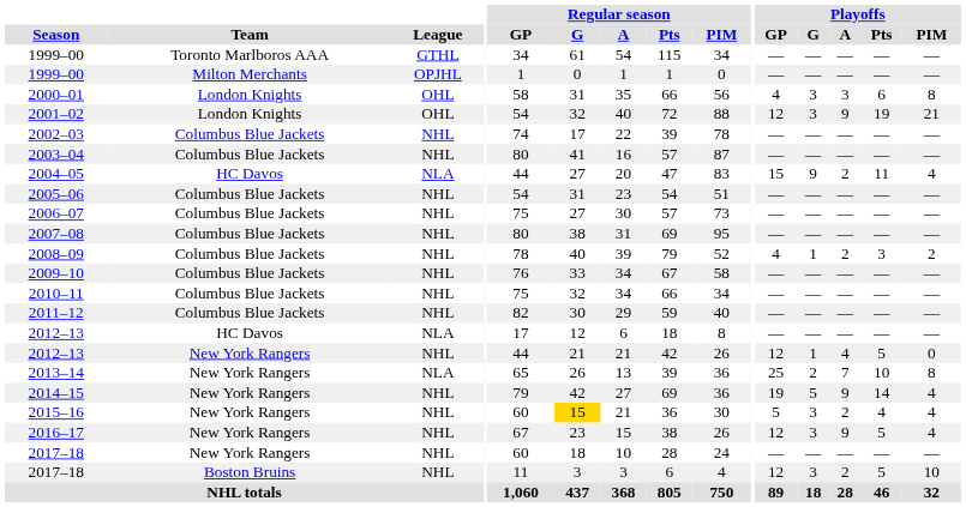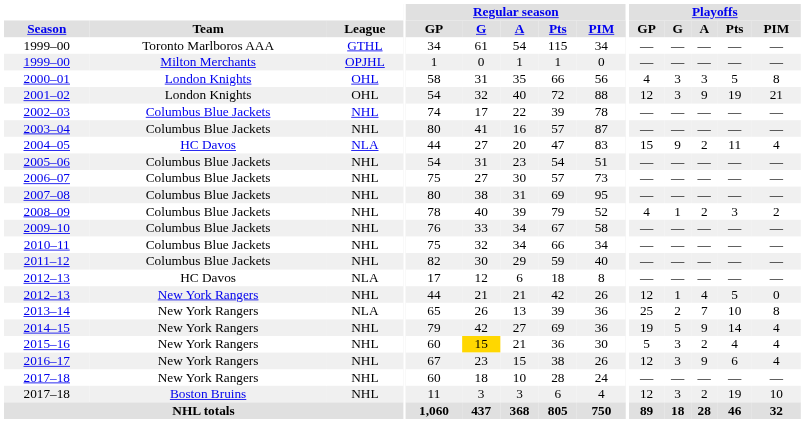 <table border="0" cellpadding="1" cellspacing="0" style="text-align:center; width:60em">
 <tr bgcolor="#e0e0e0">
 <th colspan="3" bgcolor="#ffffff"></th>
 <th rowspan="100" bgcolor="#ffffff"></th>
 <th colspan="5"><a href='#'>Regular season</a></th>
 <th rowspan="100" bgcolor="#ffffff"></th>
 <th colspan="5"><a href='#'>Playoffs</a></th>
 </tr>
 <tr bgcolor="#e0e0e0">
 <th><a href='#'>Season</a></th>
 <th>Team</th>
 <th>League</th>
 <th>GP</th>
 <th><a href='#'>G</a></th>
 <th><a href='#'>A</a></th>
 <th><a href='#'>Pts</a></th>
 <th><a href='#'>PIM</a></th>
 <th>GP</th>
 <th>G</th>
 <th>A</th>
 <th>Pts</th>
 <th>PIM</th>
 </tr>
 <tr>
 <td>1999–00</td>
 <td>Toronto Marlboros AAA</td>
 <td><a href='#'>GTHL</a></td>
 <td>34</td>
 <td>61</td>
 <td>54</td>
 <td>115</td>
 <td>34</td>
 <td>—</td>
 <td>—</td>
 <td>—</td>
 <td>—</td>
 <td>—</td>
 </tr>
 <tr bgcolor="#f0f0f0">
 <td><a href='#'>1999–00</a></td>
 <td><a href='#'>Milton Merchants</a></td>
 <td><a href='#'>OPJHL</a></td>
 <td>1</td>
 <td>0</td>
 <td>1</td>
 <td>1</td>
 <td>0</td>
 <td>—</td>
 <td>—</td>
 <td>—</td>
 <td>—</td>
 <td>—</td>
 </tr>
 <tr>
 <td><a href='#'>2000–01</a></td>
 <td><a href='#'>London Knights</a></td>
 <td><a href='#'>OHL</a></td>
 <td>58</td>
 <td>31</td>
 <td>35</td>
 <td>66</td>
 <td>56</td>
 <td>4</td>
 <td>3</td>
 <td>3</td>
-<td>6</td>
+<td>5</td>
 <td>8</td>
 </tr>
 <tr bgcolor="#f0f0f0">
 <td><a href='#'>2001–02</a></td>
 <td>London Knights</td>
 <td>OHL</td>
 <td>54</td>
 <td>32</td>
 <td>40</td>
 <td>72</td>
 <td>88</td>
 <td>12</td>
 <td>3</td>
 <td>9</td>
 <td>19</td>
 <td>21</td>
 </tr>
 <tr>
 <td><a href='#'>2002–03</a></td>
 <td><a href='#'>Columbus Blue Jackets</a></td>
 <td><a href='#'>NHL</a></td>
 <td>74</td>
 <td>17</td>
 <td>22</td>
 <td>39</td>
 <td>78</td>
 <td>—</td>
 <td>—</td>
 <td>—</td>
 <td>—</td>
 <td>—</td>
 </tr>
 <tr bgcolor="#f0f0f0">
 <td><a href='#'>2003–04</a></td>
 <td>Columbus Blue Jackets</td>
 <td>NHL</td>
 <td>80</td>
 <td>41</td>
 <td>16</td>
 <td>57</td>
 <td>87</td>
 <td>—</td>
 <td>—</td>
 <td>—</td>
 <td>—</td>
 <td>—</td>
 </tr>
 <tr>
 <td><a href='#'>2004–05</a></td>
 <td><a href='#'>HC Davos</a></td>
 <td><a href='#'>NLA</a></td>
 <td>44</td>
 <td>27</td>
 <td>20</td>
 <td>47</td>
 <td>83</td>
 <td>15</td>
 <td>9</td>
 <td>2</td>
 <td>11</td>
 <td>4</td>
 </tr>
 <tr bgcolor="#f0f0f0">
 <td><a href='#'>2005–06</a></td>
 <td>Columbus Blue Jackets</td>
 <td>NHL</td>
 <td>54</td>
 <td>31</td>
 <td>23</td>
 <td>54</td>
 <td>51</td>
 <td>—</td>
 <td>—</td>
 <td>—</td>
 <td>—</td>
 <td>—</td>
 </tr>
 <tr>
 <td><a href='#'>2006–07</a></td>
 <td>Columbus Blue Jackets</td>
 <td>NHL</td>
 <td>75</td>
 <td>27</td>
 <td>30</td>
 <td>57</td>
 <td>73</td>
 <td>—</td>
 <td>—</td>
 <td>—</td>
 <td>—</td>
 <td>—</td>
 </tr>
 <tr bgcolor="#f0f0f0">
 <td><a href='#'>2007–08</a></td>
 <td>Columbus Blue Jackets</td>
 <td>NHL</td>
 <td>80</td>
 <td>38</td>
 <td>31</td>
 <td>69</td>
 <td>95</td>
 <td>—</td>
 <td>—</td>
 <td>—</td>
 <td>—</td>
 <td>—</td>
 </tr>
 <tr>
 <td><a href='#'>2008–09</a></td>
 <td>Columbus Blue Jackets</td>
 <td>NHL</td>
 <td>78</td>
 <td>40</td>
 <td>39</td>
 <td>79</td>
 <td>52</td>
 <td>4</td>
 <td>1</td>
 <td>2</td>
 <td>3</td>
 <td>2</td>
 </tr>
 <tr bgcolor="#f0f0f0">
 <td><a href='#'>2009–10</a></td>
 <td>Columbus Blue Jackets</td>
 <td>NHL</td>
 <td>76</td>
 <td>33</td>
 <td>34</td>
 <td>67</td>
 <td>58</td>
 <td>—</td>
 <td>—</td>
 <td>—</td>
 <td>—</td>
 <td>—</td>
 </tr>
 <tr>
 <td><a href='#'>2010–11</a></td>
 <td>Columbus Blue Jackets</td>
 <td>NHL</td>
 <td>75</td>
 <td>32</td>
 <td>34</td>
 <td>66</td>
 <td>34</td>
 <td>—</td>
 <td>—</td>
 <td>—</td>
 <td>—</td>
 <td>—</td>
 </tr>
 <tr bgcolor="#f0f0f0">
 <td><a href='#'>2011–12</a></td>
 <td>Columbus Blue Jackets</td>
 <td>NHL</td>
 <td>82</td>
 <td>30</td>
 <td>29</td>
 <td>59</td>
 <td>40</td>
 <td>—</td>
 <td>—</td>
 <td>—</td>
 <td>—</td>
 <td>—</td>
 </tr>
 <tr>
 <td><a href='#'>2012–13</a></td>
 <td>HC Davos</td>
 <td>NLA</td>
 <td>17</td>
 <td>12</td>
 <td>6</td>
 <td>18</td>
 <td>8</td>
 <td>—</td>
 <td>—</td>
 <td>—</td>
 <td>—</td>
 <td>—</td>
 </tr>
 <tr bgcolor="#f0f0f0">
 <td><a href='#'>2012–13</a></td>
 <td><a href='#'>New York Rangers</a></td>
 <td>NHL</td>
 <td>44</td>
 <td>21</td>
 <td>21</td>
 <td>42</td>
 <td>26</td>
 <td>12</td>
 <td>1</td>
 <td>4</td>
 <td>5</td>
 <td>0</td>
 </tr>
 <tr>
 <td><a href='#'>2013–14</a></td>
 <td>New York Rangers</td>
 <td>NLA</td>
 <td>65</td>
 <td>26</td>
 <td>13</td>
 <td>39</td>
 <td>36</td>
 <td>25</td>
 <td>2</td>
 <td>7</td>
 <td>10</td>
 <td>8</td>
 </tr>
 <tr bgcolor="#f0f0f0">
 <td><a href='#'>2014–15</a></td>
 <td>New York Rangers</td>
 <td>NHL</td>
 <td>79</td>
 <td>42</td>
 <td>27</td>
 <td>69</td>
 <td>36</td>
 <td>19</td>
 <td>5</td>
 <td>9</td>
 <td>14</td>
 <td>4</td>
 </tr>
 <tr>
 <td><a href='#'>2015–16</a></td>
 <td>New York Rangers</td>
 <td>NHL</td>
 <td>60</td>
 <td style="background: gold;">15</td>
 <td>21</td>
 <td>36</td>
 <td>30</td>
 <td>5</td>
 <td>3</td>
 <td>2</td>
 <td>4</td>
 <td>4</td>
 </tr>
 <tr bgcolor="#f0f0f0">
 <td><a href='#'>2016–17</a></td>
 <td>New York Rangers</td>
 <td>NHL</td>
 <td>67</td>
 <td>23</td>
 <td>15</td>
 <td>38</td>
 <td>26</td>
 <td>12</td>
 <td>3</td>
 <td>9</td>
-<td>5</td>
+<td>6</td>
 <td>4</td>
 </tr>
 <tr>
 <td><a href='#'>2017–18</a></td>
 <td>New York Rangers</td>
 <td>NHL</td>
 <td>60</td>
 <td>18</td>
 <td>10</td>
 <td>28</td>
 <td>24</td>
 <td>—</td>
 <td>—</td>
 <td>—</td>
 <td>—</td>
 <td>—</td>
 </tr>
 <tr bgcolor="#f0f0f0">
 <td>2017–18</td>
 <td><a href='#'>Boston Bruins</a></td>
 <td>NHL</td>
 <td>11</td>
 <td>3</td>
 <td>3</td>
 <td>6</td>
 <td>4</td>
 <td>12</td>
 <td>3</td>
 <td>2</td>
-<td>5</td>
+<td>19</td>
 <td>10</td>
 </tr>
 <tr bgcolor="#e0e0e0">
 <th colspan="3">NHL totals</th>
 <th>1,060</th>
 <th>437</th>
 <th>368</th>
 <th>805</th>
 <th>750</th>
 <th>89</th>
 <th>18</th>
 <th>28</th>
 <th>46</th>
 <th>32</th>
 </tr>
 </table>
